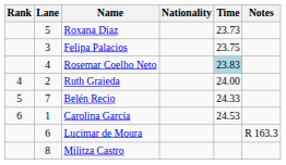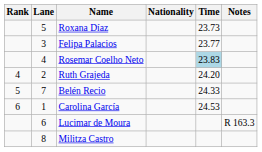 <table class="wikitable sortable" style="text-align:center;font-size:95%">
 <tr>
 <th>Rank</th>
 <th>Lane</th>
 <th>Name</th>
 <th>Nationality</th>
 <th>Time</th>
 <th>Notes</th>
 </tr>
 <tr>
 <td></td>
 <td>5</td>
 <td align=left><a href='#'>Roxana Díaz</a></td>
 <td align=left></td>
 <td>23.73</td>
 <td></td>
 </tr>
 <tr>
 <td></td>
 <td>3</td>
 <td align=left><a href='#'>Felipa Palacios</a></td>
 <td align=left></td>
-<td>23.75</td>
+<td>23.77</td>
 <td></td>
 </tr>
 <tr>
 <td></td>
 <td>4</td>
 <td align=left><a href='#'>Rosemar Coelho Neto</a></td>
 <td align=left></td>
 <td style="background: lightblue;">23.83</td>
 <td></td>
 </tr>
 <tr>
 <td>4</td>
 <td>2</td>
 <td align=left><a href='#'>Ruth Grajeda</a></td>
 <td align=left></td>
-<td>24.00</td>
+<td>24.20</td>
 <td></td>
 </tr>
 <tr>
 <td>5</td>
 <td>7</td>
 <td align=left><a href='#'>Belén Recio</a></td>
 <td align=left></td>
 <td>24.33</td>
 <td></td>
 </tr>
 <tr>
 <td>6</td>
 <td>1</td>
 <td align=left><a href='#'>Carolina García</a></td>
 <td align=left></td>
 <td>24.53</td>
 <td></td>
 </tr>
 <tr>
 <td></td>
 <td>6</td>
 <td align=left><a href='#'>Lucimar de Moura</a></td>
 <td align=left></td>
 <td></td>
 <td>R 163.3</td>
 </tr>
 <tr>
 <td></td>
 <td>8</td>
 <td align=left><a href='#'>Militza Castro</a></td>
 <td align=left></td>
 <td></td>
 <td></td>
 </tr>
 </table>
